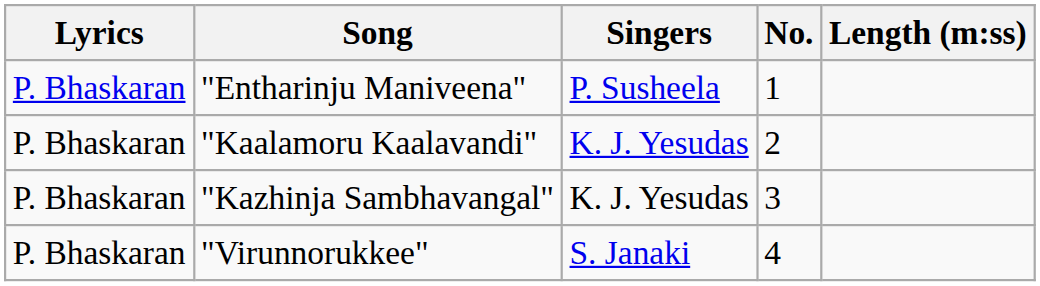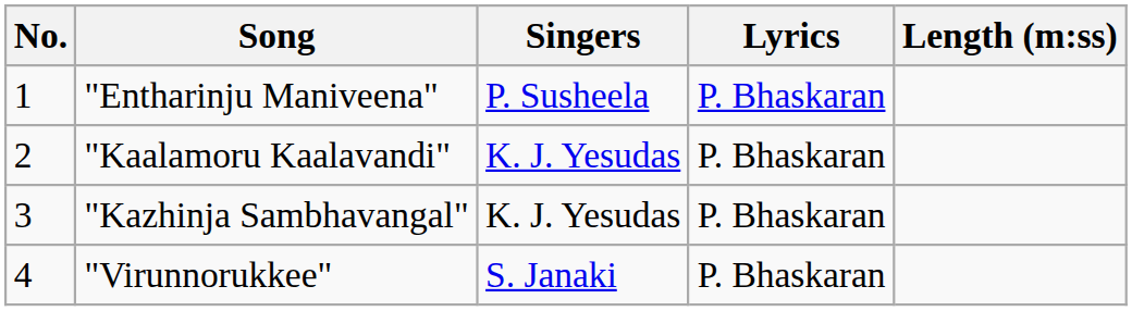 <table class="wikitable" style="font-size:95%;">
 <tr>
-<th>Lyrics</th>
+<th>No.</th>
 <th>Song</th>
 <th>Singers</th>
-<th>No.</th>
+<th>Lyrics</th>
 <th>Length (m:ss)</th>
 </tr>
 <tr>
-<td><a href='#'>P. Bhaskaran</a></td>
+<td>1</td>
 <td>"Entharinju Maniveena"</td>
 <td><a href='#'>P. Susheela</a></td>
-<td>1</td>
+<td><a href='#'>P. Bhaskaran</a></td>
 <td></td>
 </tr>
 <tr>
-<td>P. Bhaskaran</td>
+<td>2</td>
 <td>"Kaalamoru Kaalavandi"</td>
 <td><a href='#'>K. J. Yesudas</a></td>
-<td>2</td>
+<td>P. Bhaskaran</td>
 <td></td>
 </tr>
 <tr>
-<td>P. Bhaskaran</td>
+<td>3</td>
 <td>"Kazhinja Sambhavangal"</td>
 <td>K. J. Yesudas</td>
-<td>3</td>
+<td>P. Bhaskaran</td>
 <td></td>
 </tr>
 <tr>
-<td>P. Bhaskaran</td>
+<td>4</td>
 <td>"Virunnorukkee"</td>
 <td><a href='#'>S. Janaki</a></td>
-<td>4</td>
+<td>P. Bhaskaran</td>
 <td></td>
 </tr>
 </table>
